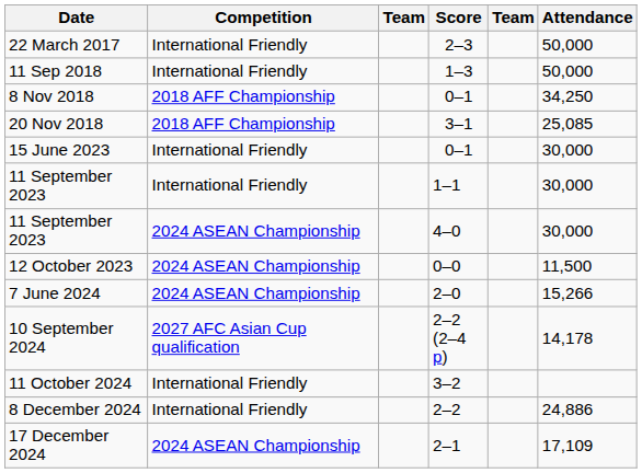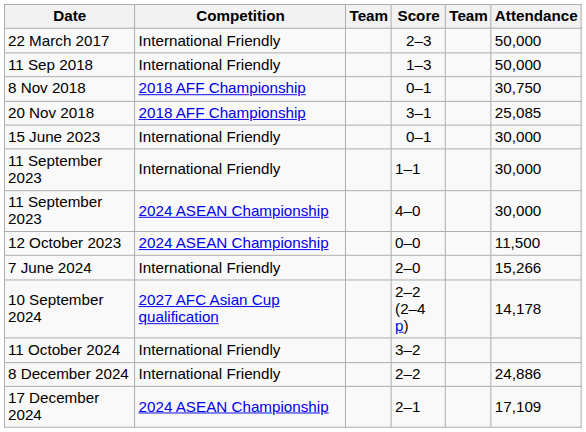 <table class="wikitable">
 <tr>
 <th>Date</th>
 <th>Competition</th>
 <th>Team</th>
 <th>Score</th>
 <th>Team</th>
 <th>Attendance</th>
 </tr>
 <tr>
 <td>22 March 2017</td>
 <td>International Friendly</td>
 <td></td>
 <td align=center>2–3</td>
 <td></td>
 <td>50,000</td>
 </tr>
 <tr>
 <td>11 Sep 2018</td>
 <td>International Friendly</td>
 <td></td>
 <td align=center>1–3</td>
 <td></td>
 <td>50,000</td>
 </tr>
 <tr>
 <td>8 Nov 2018</td>
 <td><a href='#'>2018 AFF Championship</a></td>
 <td></td>
 <td align=center>0–1</td>
 <td></td>
-<td>34,250</td>
+<td>30,750</td>
 </tr>
 <tr>
 <td>20 Nov 2018</td>
 <td><a href='#'>2018 AFF Championship</a></td>
 <td></td>
 <td align=center>3–1</td>
 <td></td>
 <td>25,085</td>
 </tr>
 <tr>
 <td>15 June 2023</td>
 <td>International Friendly</td>
 <td></td>
 <td align="center">0–1</td>
 <td></td>
 <td>30,000</td>
 </tr>
 <tr>
 <td>11 September 2023</td>
 <td>International Friendly</td>
 <td></td>
 <td>1–1</td>
 <td></td>
 <td>30,000</td>
 </tr>
 <tr>
 <td>11 September 2023</td>
 <td><a href='#'>2024 ASEAN Championship</a></td>
 <td></td>
 <td>4–0</td>
 <td></td>
 <td>30,000</td>
 </tr>
 <tr>
 <td>12 October 2023</td>
 <td><a href='#'>2024 ASEAN Championship</a></td>
 <td></td>
 <td>0–0</td>
 <td></td>
 <td>11,500</td>
 </tr>
 <tr>
 <td>7 June 2024</td>
-<td><a href='#'>2024 ASEAN Championship</a></td>
+<td>International Friendly</td>
 <td></td>
 <td>2–0</td>
 <td></td>
 <td>15,266</td>
 </tr>
 <tr>
 <td>10 September 2024</td>
 <td><a href='#'>2027 AFC Asian Cup qualification</a></td>
 <td></td>
 <td>2–2<br>(2–4 <a href='#'>p</a>)</td>
 <td></td>
 <td>14,178</td>
 </tr>
 <tr>
 <td>11 October 2024</td>
 <td>International Friendly</td>
 <td></td>
 <td>3–2</td>
 <td></td>
 <td></td>
 </tr>
 <tr>
 <td>8 December 2024</td>
 <td>International Friendly</td>
 <td></td>
 <td>2–2</td>
 <td></td>
 <td>24,886</td>
 </tr>
 <tr>
 <td>17 December 2024</td>
 <td><a href='#'>2024 ASEAN Championship</a></td>
 <td></td>
 <td>2–1</td>
 <td></td>
 <td>17,109</td>
 </tr>
 </table>
